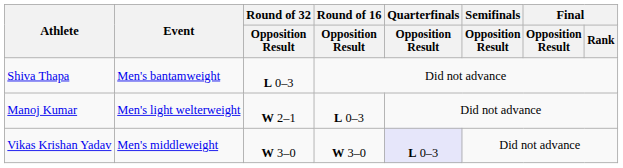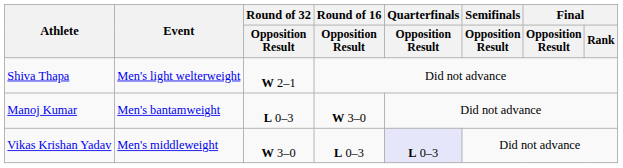 <table class="wikitable" style="font-size:90%">
 <tr>
 <th rowspan="2">Athlete</th>
 <th rowspan="2">Event</th>
 <th>Round of 32</th>
 <th>Round of 16</th>
 <th>Quarterfinals</th>
 <th>Semifinals</th>
 <th colspan=2>Final</th>
 </tr>
 <tr style="font-size:95%">
 <th>Opposition<br>Result</th>
 <th>Opposition<br>Result</th>
 <th>Opposition<br>Result</th>
 <th>Opposition<br>Result</th>
 <th>Opposition<br>Result</th>
 <th>Rank</th>
 </tr>
 <tr align="center">
 <td align=left><a href='#'>Shiva Thapa</a></td>
-<td align=left><a href='#'>Men's bantamweight</a></td>
-<td><br><strong>L</strong> 0–3</td>
+<td align=left><a href='#'>Men's light welterweight</a></td>
+<td><br><strong>W</strong> 2–1</td>
 <td colspan="5">Did not advance</td>
 </tr>
 <tr align=center>
 <td align=left><a href='#'>Manoj Kumar</a></td>
-<td align=left><a href='#'>Men's light welterweight</a></td>
-<td><br><strong>W</strong> 2–1</td>
+<td align=left><a href='#'>Men's bantamweight</a></td>
 <td><br><strong>L</strong> 0–3</td>
+<td><br><strong>W</strong> 3–0</td>
 <td colspan="4">Did not advance</td>
 </tr>
 <tr align=center>
 <td align=left><a href='#'>Vikas Krishan Yadav</a></td>
 <td align=left><a href='#'>Men's middleweight</a></td>
 <td><br><strong>W</strong> 3–0</td>
-<td><br><strong>W</strong> 3–0</td>
+<td><br><strong>L</strong> 0–3</td>
 <td style="background: lavender;"><br><strong>L</strong> 0–3</td>
 <td colspan="4">Did not advance</td>
 </tr>
 </table>
